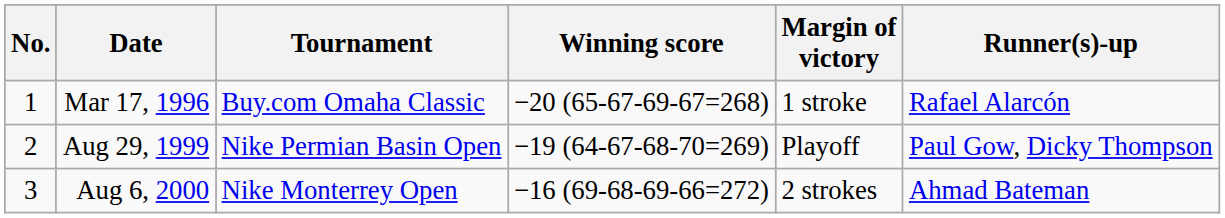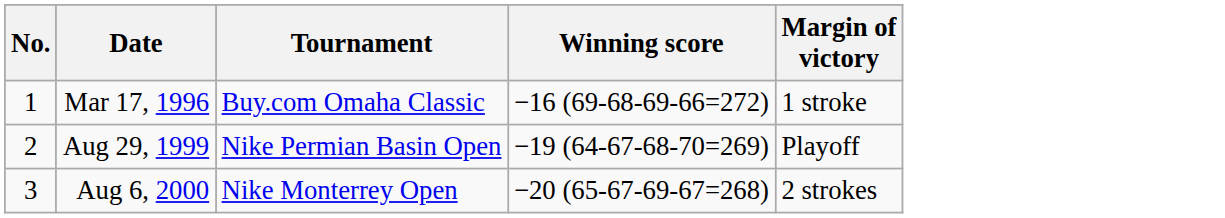 <table class="wikitable" style="font-size:95%;">
 <tr>
 <th>No.</th>
 <th>Date</th>
 <th>Tournament</th>
 <th>Winning score</th>
 <th>Margin of<br>victory</th>
-<th>Runner(s)-up</th>
 </tr>
 <tr>
 <td align=center>1</td>
 <td align=right>Mar 17, <a href='#'>1996</a></td>
 <td><a href='#'>Buy.com Omaha Classic</a></td>
-<td>−20 (65-67-69-67=268)</td>
+<td>−16 (69-68-69-66=272)</td>
 <td>1 stroke</td>
-<td> <a href='#'>Rafael Alarcón</a></td>
 </tr>
 <tr>
 <td align=center>2</td>
 <td align=right>Aug 29, <a href='#'>1999</a></td>
 <td><a href='#'>Nike Permian Basin Open</a></td>
 <td>−19 (64-67-68-70=269)</td>
 <td>Playoff</td>
-<td> <a href='#'>Paul Gow</a>,  <a href='#'>Dicky Thompson</a></td>
 </tr>
 <tr>
 <td align=center>3</td>
 <td align=right>Aug 6, <a href='#'>2000</a></td>
 <td><a href='#'>Nike Monterrey Open</a></td>
-<td>−16 (69-68-69-66=272)</td>
+<td>−20 (65-67-69-67=268)</td>
 <td>2 strokes</td>
-<td> <a href='#'>Ahmad Bateman</a></td>
 </tr>
 </table>
